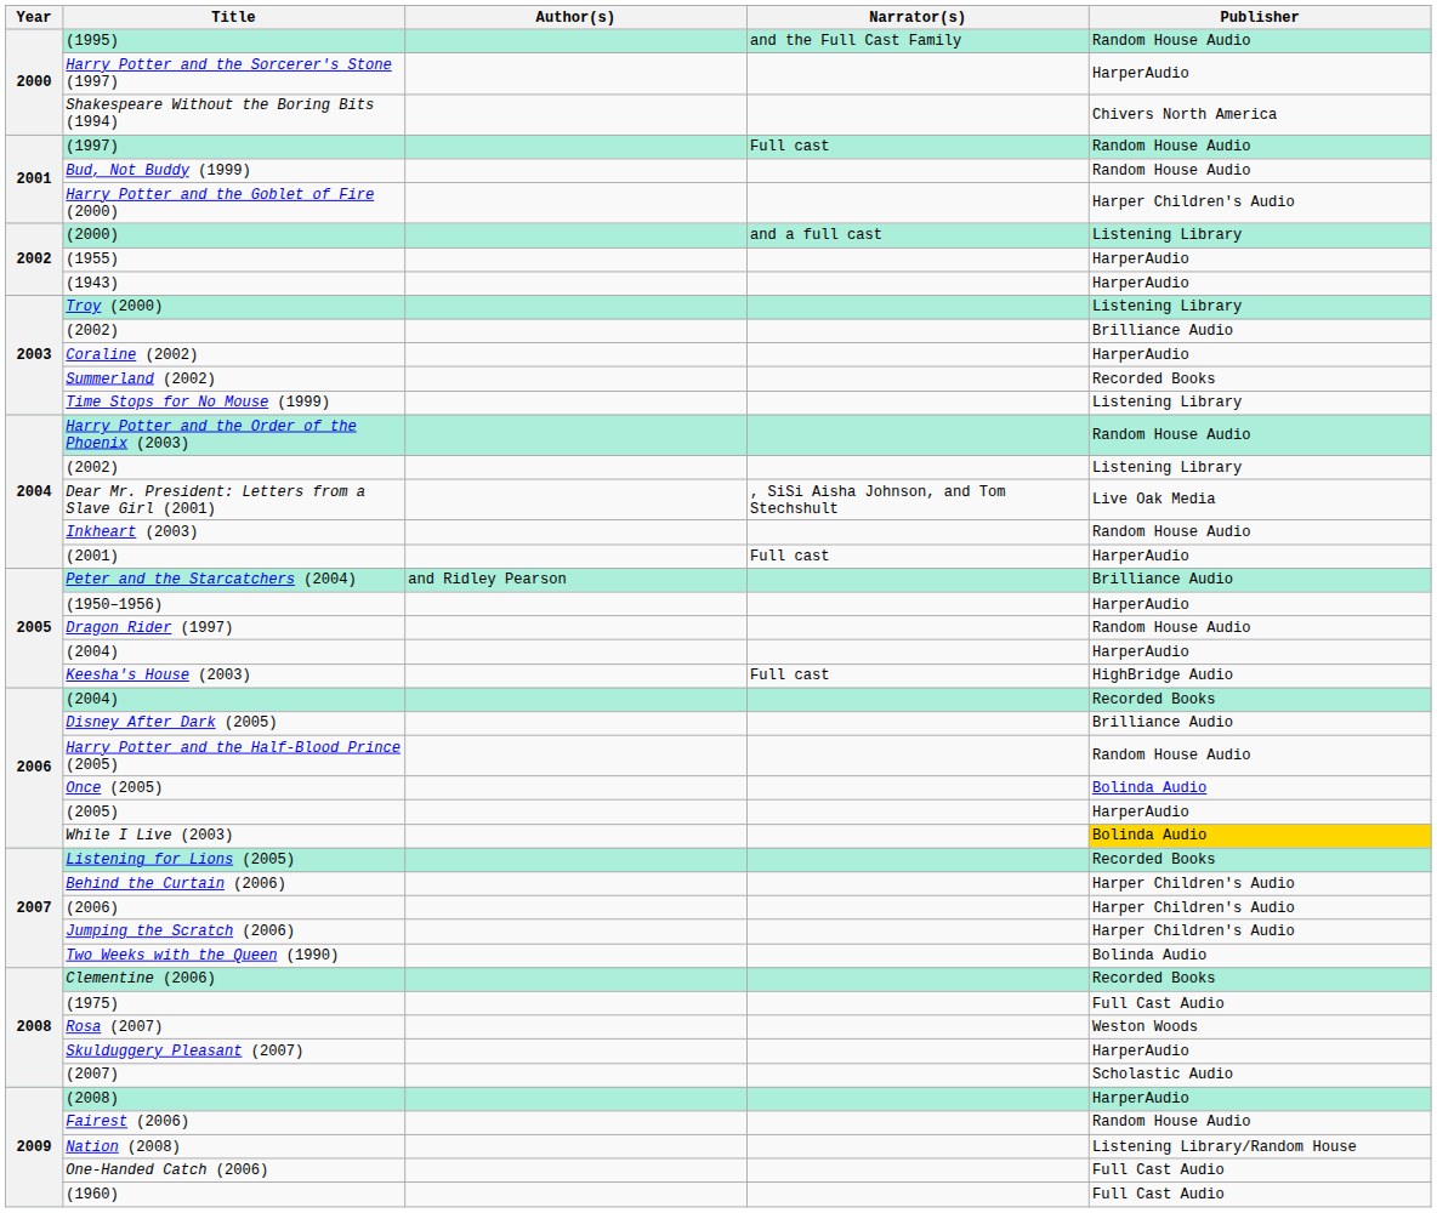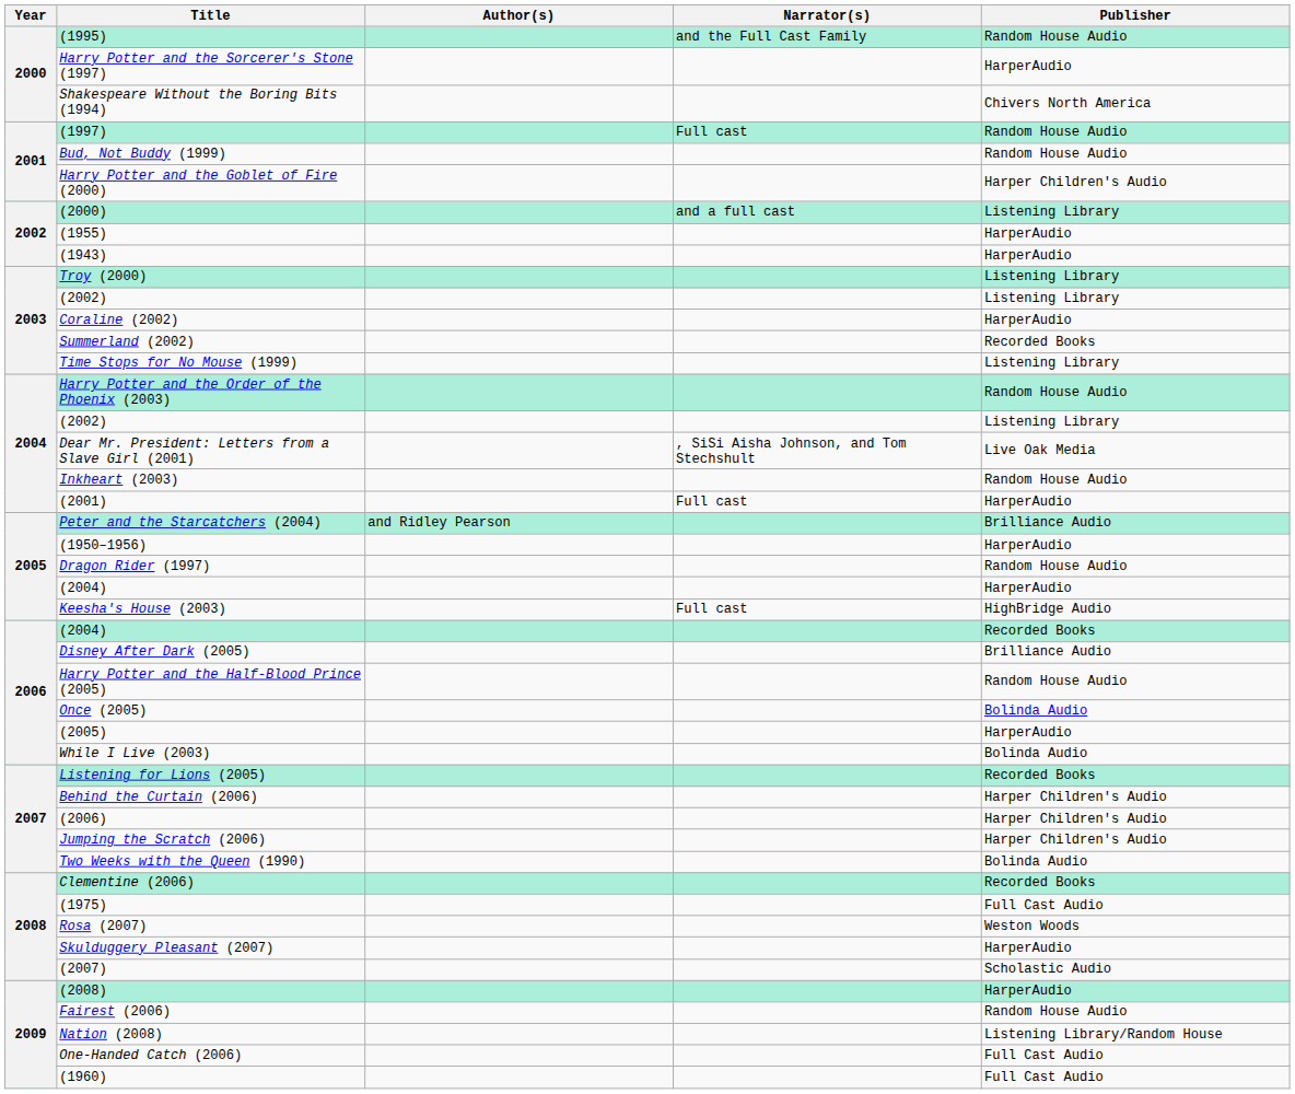 <table class="wikitable sortable mw-collapsible" style="width:100%">
 <tr>
 <th scope="col" width="4%">Year</th>
 <th scope="col" width="24%">Title</th>
 <th scope="col" width="24%">Author(s)</th>
 <th scope="col" width="24%">Narrator(s)</th>
 <th scope="col" width="24%">Publisher</th>
 </tr>
 <tr style="background:#ABEED9">
 <th rowspan="3">2000<br></th>
 <td><em></em> (1995)</td>
 <td></td>
 <td> and the Full Cast Family</td>
 <td>Random House Audio</td>
 </tr>
 <tr>
 <td><em><a href='#'>Harry Potter and the Sorcerer's Stone</a></em> (1997)</td>
 <td></td>
 <td></td>
 <td>HarperAudio</td>
 </tr>
 <tr>
 <td><em>Shakespeare Without the Boring Bits</em> (1994)</td>
 <td></td>
 <td></td>
 <td>Chivers North America</td>
 </tr>
 <tr style="background:#ABEED9">
 <th rowspan="3">2001<br></th>
 <td><em></em> (1997)</td>
 <td></td>
 <td>Full cast</td>
 <td>Random House Audio</td>
 </tr>
 <tr>
 <td><em><a href='#'>Bud, Not Buddy</a></em> (1999)</td>
 <td></td>
 <td></td>
 <td>Random House Audio</td>
 </tr>
 <tr>
 <td><em><a href='#'>Harry Potter and the Goblet of Fire</a></em> (2000)</td>
 <td></td>
 <td></td>
 <td>Harper Children's Audio</td>
 </tr>
 <tr style="background:#ABEED9">
 <th rowspan="3">2002<br></th>
 <td><em></em> (2000)</td>
 <td></td>
 <td> and a full cast</td>
 <td>Listening Library</td>
 </tr>
 <tr>
 <td><em></em> (1955)</td>
 <td></td>
 <td></td>
 <td>HarperAudio</td>
 </tr>
 <tr>
 <td><em></em> (1943)</td>
 <td></td>
 <td></td>
 <td>HarperAudio</td>
 </tr>
 <tr style="background:#ABEED9">
 <th rowspan="5">2003<br></th>
 <td><em><a href='#'>Troy</a></em> (2000)</td>
 <td></td>
 <td></td>
 <td>Listening Library</td>
 </tr>
 <tr>
 <td><em></em> (2002)</td>
 <td></td>
 <td></td>
-<td>Brilliance Audio</td>
+<td>Listening Library</td>
 </tr>
 <tr>
 <td><em><a href='#'>Coraline</a></em> (2002)</td>
 <td></td>
 <td></td>
 <td>HarperAudio</td>
 </tr>
 <tr>
 <td><em><a href='#'>Summerland</a></em> (2002)</td>
 <td></td>
 <td></td>
 <td>Recorded Books</td>
 </tr>
 <tr>
 <td><em><a href='#'>Time Stops for No Mouse</a></em> (1999)</td>
 <td></td>
 <td></td>
 <td>Listening Library</td>
 </tr>
 <tr style="background:#ABEED9">
 <th rowspan="5">2004<br></th>
 <td><em><a href='#'>Harry Potter and the Order of the Phoenix</a></em> (2003)</td>
 <td></td>
 <td></td>
 <td>Random House Audio</td>
 </tr>
 <tr>
 <td><em></em> (2002)</td>
 <td></td>
 <td></td>
 <td>Listening Library</td>
 </tr>
 <tr>
 <td><em>Dear Mr. President: Letters from a Slave Girl</em> (2001)</td>
 <td></td>
 <td>, SiSi Aisha Johnson, and Tom Stechshult</td>
 <td>Live Oak Media</td>
 </tr>
 <tr>
 <td><em><a href='#'>Inkheart</a></em> (2003)</td>
 <td></td>
 <td></td>
 <td>Random House Audio</td>
 </tr>
 <tr>
 <td><em></em> (2001)</td>
 <td></td>
 <td>Full cast</td>
 <td>HarperAudio</td>
 </tr>
 <tr style="background:#ABEED9">
 <th rowspan="5">2005<br></th>
 <td><em><a href='#'>Peter and the Starcatchers</a></em> (2004)</td>
 <td> and Ridley Pearson</td>
 <td></td>
 <td>Brilliance Audio</td>
 </tr>
 <tr>
 <td><em></em> (1950–1956)</td>
 <td></td>
 <td></td>
 <td>HarperAudio</td>
 </tr>
 <tr>
 <td><em><a href='#'>Dragon Rider</a></em> (1997)</td>
 <td></td>
 <td></td>
 <td>Random House Audio</td>
 </tr>
 <tr>
 <td><em></em> (2004)</td>
 <td></td>
 <td></td>
 <td>HarperAudio</td>
 </tr>
 <tr>
 <td><em><a href='#'>Keesha's House</a></em> (2003)</td>
 <td></td>
 <td>Full cast</td>
 <td>HighBridge Audio</td>
 </tr>
 <tr style="background:#ABEED9">
 <th rowspan="6">2006<br></th>
 <td><em></em> (2004)</td>
 <td></td>
 <td></td>
 <td>Recorded Books</td>
 </tr>
 <tr>
 <td><em><a href='#'>Disney After Dark</a></em> (2005)</td>
 <td></td>
 <td></td>
 <td>Brilliance Audio</td>
 </tr>
 <tr>
 <td><em><a href='#'>Harry Potter and the Half-Blood Prince</a></em> (2005)</td>
 <td></td>
 <td></td>
 <td>Random House Audio</td>
 </tr>
 <tr>
 <td><em><a href='#'>Once</a></em> (2005)</td>
 <td></td>
 <td></td>
 <td><a href='#'>Bolinda Audio</a></td>
 </tr>
 <tr>
 <td><em></em> (2005)</td>
 <td></td>
 <td></td>
 <td>HarperAudio</td>
 </tr>
 <tr>
 <td><em>While I Live</em> (2003)</td>
 <td></td>
 <td></td>
-<td style="background: gold;">Bolinda Audio</td>
+<td>Bolinda Audio</td>
 </tr>
 <tr style="background:#ABEED9">
 <th rowspan="5">2007<br></th>
 <td><em><a href='#'>Listening for Lions</a></em> (2005)</td>
 <td></td>
 <td></td>
 <td>Recorded Books</td>
 </tr>
 <tr>
 <td><em><a href='#'>Behind the Curtain</a></em> (2006)</td>
 <td></td>
 <td></td>
 <td>Harper Children's Audio</td>
 </tr>
 <tr>
 <td><em></em> (2006)</td>
 <td></td>
 <td></td>
 <td>Harper Children's Audio</td>
 </tr>
 <tr>
 <td><em><a href='#'>Jumping the Scratch</a></em> (2006)</td>
 <td></td>
 <td></td>
 <td>Harper Children's Audio</td>
 </tr>
 <tr>
 <td><em><a href='#'>Two Weeks with the Queen</a></em> (1990)</td>
 <td></td>
 <td></td>
 <td>Bolinda Audio</td>
 </tr>
 <tr style="background:#ABEED9">
 <th rowspan="5">2008<br></th>
 <td><em>Clementine</em> (2006)</td>
 <td></td>
 <td></td>
 <td>Recorded Books</td>
 </tr>
 <tr>
 <td><em></em> (1975)</td>
 <td></td>
 <td></td>
 <td>Full Cast Audio</td>
 </tr>
 <tr>
 <td><em><a href='#'>Rosa</a></em> (2007)</td>
 <td></td>
 <td></td>
 <td>Weston Woods</td>
 </tr>
 <tr>
 <td><em><a href='#'>Skulduggery Pleasant</a></em> (2007)</td>
 <td></td>
 <td></td>
 <td>HarperAudio</td>
 </tr>
 <tr>
 <td><em></em> (2007)</td>
 <td></td>
 <td></td>
 <td>Scholastic Audio</td>
 </tr>
 <tr style="background:#ABEED9">
 <th rowspan="5">2009<br></th>
 <td><em></em> (2008)</td>
 <td></td>
 <td></td>
 <td>HarperAudio</td>
 </tr>
 <tr>
 <td><em><a href='#'>Fairest</a></em> (2006)</td>
 <td></td>
 <td></td>
 <td>Random House Audio</td>
 </tr>
 <tr>
 <td><em><a href='#'>Nation</a></em> (2008)</td>
 <td></td>
 <td></td>
 <td>Listening Library/Random House</td>
 </tr>
 <tr>
 <td><em>One-Handed Catch</em> (2006)</td>
 <td></td>
 <td></td>
 <td>Full Cast Audio</td>
 </tr>
 <tr>
 <td><em></em> (1960)</td>
 <td></td>
 <td></td>
 <td>Full Cast Audio</td>
 </tr>
 </table>
